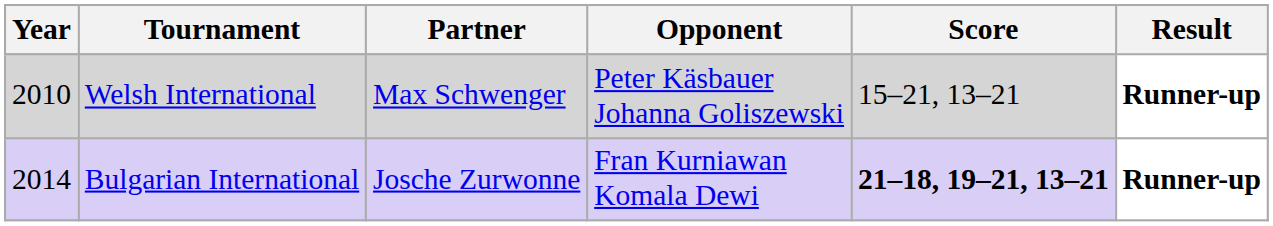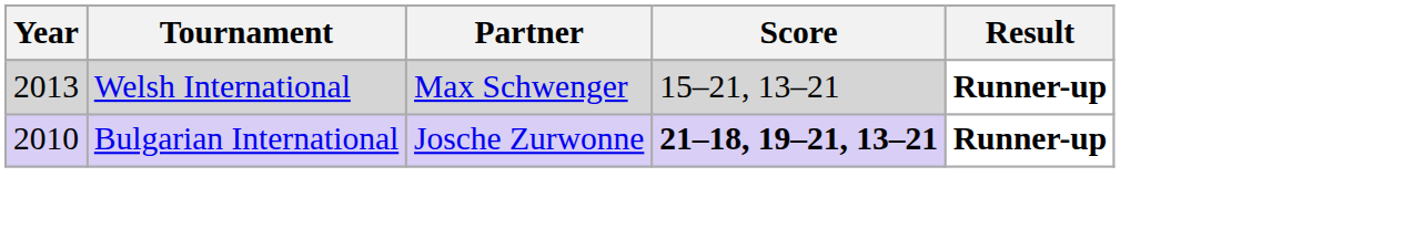 <table class="sortable wikitable" style="font-size: 90%;">
 <tr>
 <th>Year</th>
 <th>Tournament</th>
 <th>Partner</th>
-<th>Opponent</th>
 <th>Score</th>
 <th>Result</th>
 </tr>
 <tr style="background:#D5D5D5">
-<td align="center">2010</td>
+<td align="center">2013</td>
 <td align="left"><a href='#'>Welsh International</a></td>
 <td align="left"> <a href='#'>Max Schwenger</a></td>
-<td align="left"> <a href='#'>Peter Käsbauer</a><br> <a href='#'>Johanna Goliszewski</a></td>
 <td align="left">15–21, 13–21</td>
 <td style="text-align:left; background:white"> <strong>Runner-up</strong></td>
 </tr>
 <tr style="background:#D8CEF6">
-<td align="center">2014</td>
+<td align="center">2010</td>
 <td align="left"><a href='#'>Bulgarian International</a></td>
 <td align="left"> <a href='#'>Josche Zurwonne</a></td>
-<td align="left"> <a href='#'>Fran Kurniawan</a><br> <a href='#'>Komala Dewi</a></td>
 <td align="left"><strong>21–18, 19–21, 13–21</strong></td>
 <td style="text-align:left; background:white"> <strong>Runner-up</strong></td>
 </tr>
 </table>
